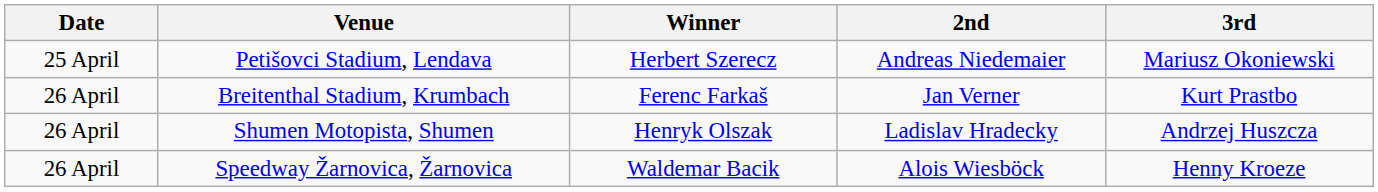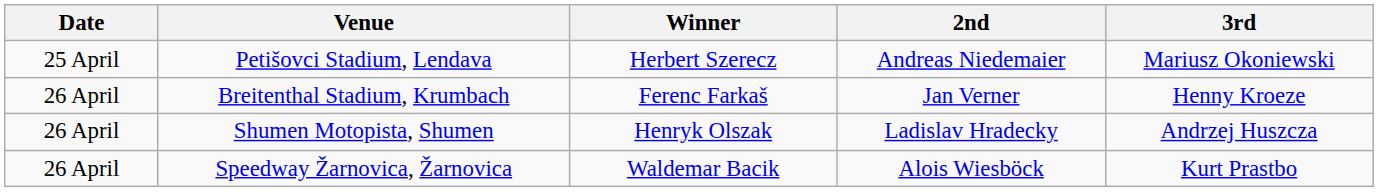 <table class="wikitable" style="text-align:center">
 <tr>
 <th width=100>Date</th>
 <th width=280>Venue</th>
 <th width=180>Winner</th>
 <th width=180>2nd</th>
 <th width=180>3rd</th>
 </tr>
 <tr>
 <td align=center>25 April</td>
 <td> <a href='#'>Petišovci Stadium</a>, <a href='#'>Lendava</a></td>
 <td> <a href='#'>Herbert Szerecz</a></td>
 <td> <a href='#'>Andreas Niedemaier</a></td>
 <td> <a href='#'>Mariusz Okoniewski</a></td>
 </tr>
 <tr>
 <td align=center>26 April</td>
 <td> <a href='#'>Breitenthal Stadium</a>, <a href='#'>Krumbach</a></td>
 <td> <a href='#'>Ferenc Farkaš</a></td>
 <td> <a href='#'>Jan Verner</a></td>
-<td> <a href='#'>Kurt Prastbo</a></td>
+<td> <a href='#'>Henny Kroeze</a></td>
 </tr>
 <tr>
 <td align=center>26 April</td>
 <td> <a href='#'>Shumen Motopista</a>, <a href='#'>Shumen</a></td>
 <td> <a href='#'>Henryk Olszak</a></td>
 <td> <a href='#'>Ladislav Hradecky</a></td>
 <td> <a href='#'>Andrzej Huszcza</a></td>
 </tr>
 <tr>
 <td align=center>26 April</td>
 <td> <a href='#'>Speedway Žarnovica</a>, <a href='#'>Žarnovica</a></td>
 <td> <a href='#'>Waldemar Bacik</a></td>
 <td> <a href='#'>Alois Wiesböck</a></td>
-<td> <a href='#'>Henny Kroeze</a></td>
+<td> <a href='#'>Kurt Prastbo</a></td>
 </tr>
 </table>
